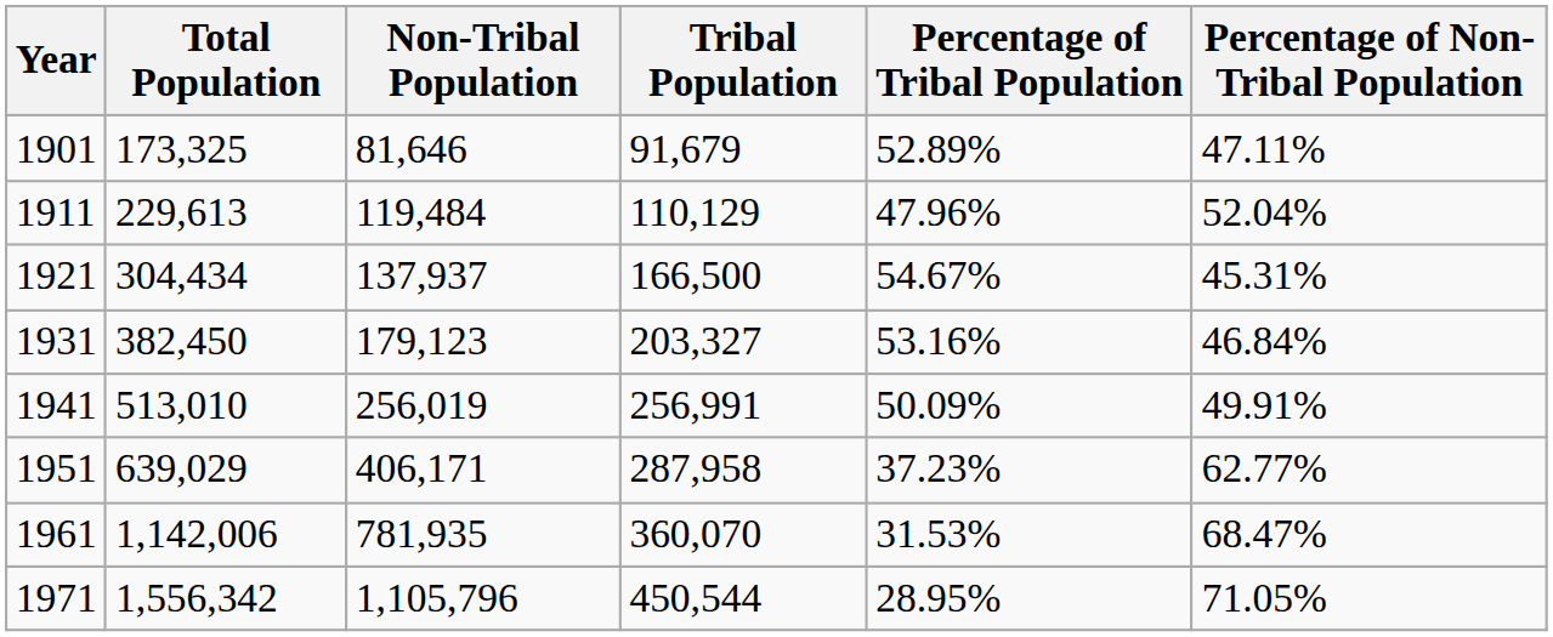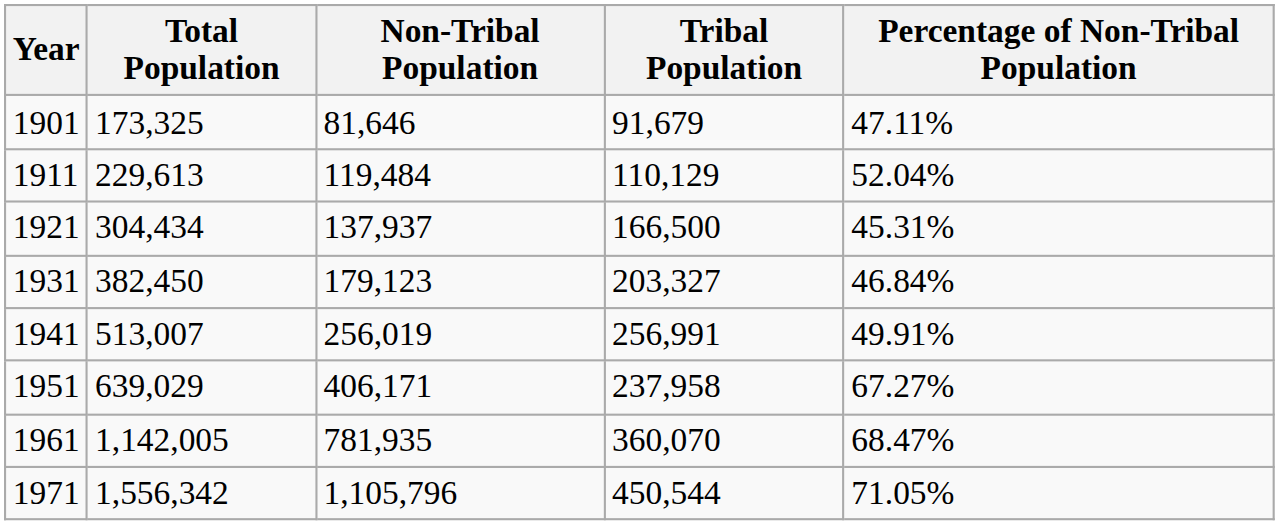 <table class="wikitable">
 <tr>
 <th>Year</th>
 <th>Total Population</th>
 <th>Non-Tribal Population</th>
 <th>Tribal Population</th>
-<th>Percentage of Tribal Population</th>
 <th>Percentage of Non-Tribal Population</th>
 </tr>
 <tr>
 <td>1901</td>
 <td>173,325</td>
 <td>81,646</td>
 <td>91,679</td>
-<td>52.89%</td>
 <td>47.11%</td>
 </tr>
 <tr>
 <td>1911</td>
 <td>229,613</td>
 <td>119,484</td>
 <td>110,129</td>
-<td>47.96%</td>
 <td>52.04%</td>
 </tr>
 <tr>
 <td>1921</td>
 <td>304,434</td>
 <td>137,937</td>
 <td>166,500</td>
-<td>54.67%</td>
 <td>45.31%</td>
 </tr>
 <tr>
 <td>1931</td>
 <td>382,450</td>
 <td>179,123</td>
 <td>203,327</td>
-<td>53.16%</td>
 <td>46.84%</td>
 </tr>
 <tr>
 <td>1941</td>
-<td>513,010</td>
+<td>513,007</td>
 <td>256,019</td>
 <td>256,991</td>
-<td>50.09%</td>
 <td>49.91%</td>
 </tr>
 <tr>
 <td>1951</td>
 <td>639,029</td>
 <td>406,171</td>
-<td>287,958</td>
-<td>37.23%</td>
-<td>62.77%</td>
+<td>237,958</td>
+<td>67.27%</td>
 </tr>
 <tr>
 <td>1961</td>
-<td>1,142,006</td>
+<td>1,142,005</td>
 <td>781,935</td>
 <td>360,070</td>
-<td>31.53%</td>
 <td>68.47%</td>
 </tr>
 <tr>
 <td>1971</td>
 <td>1,556,342</td>
 <td>1,105,796</td>
 <td>450,544</td>
-<td>28.95%</td>
 <td>71.05%</td>
 </tr>
 </table>
